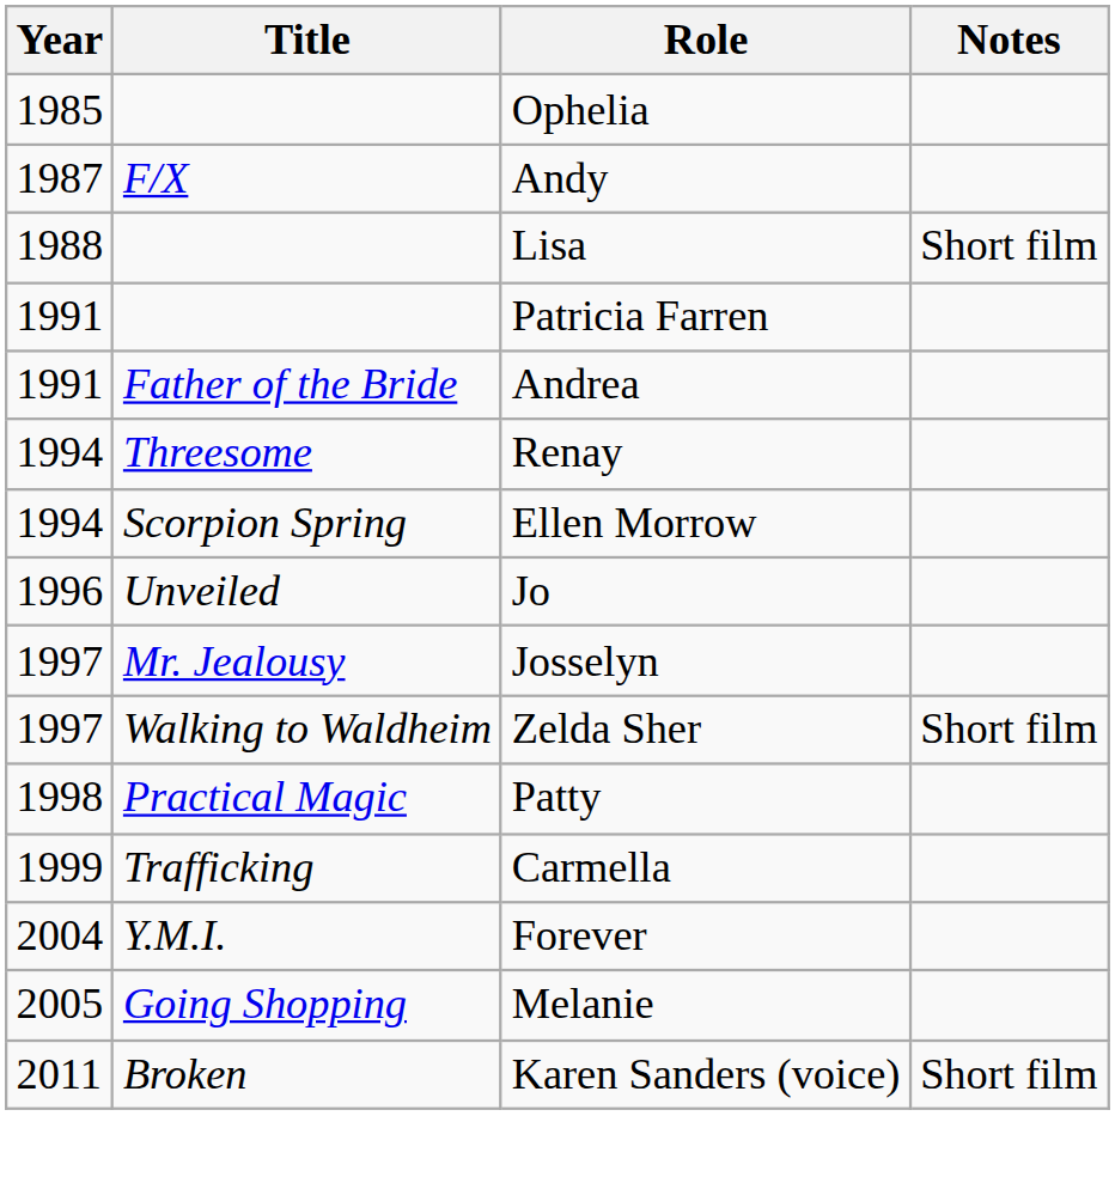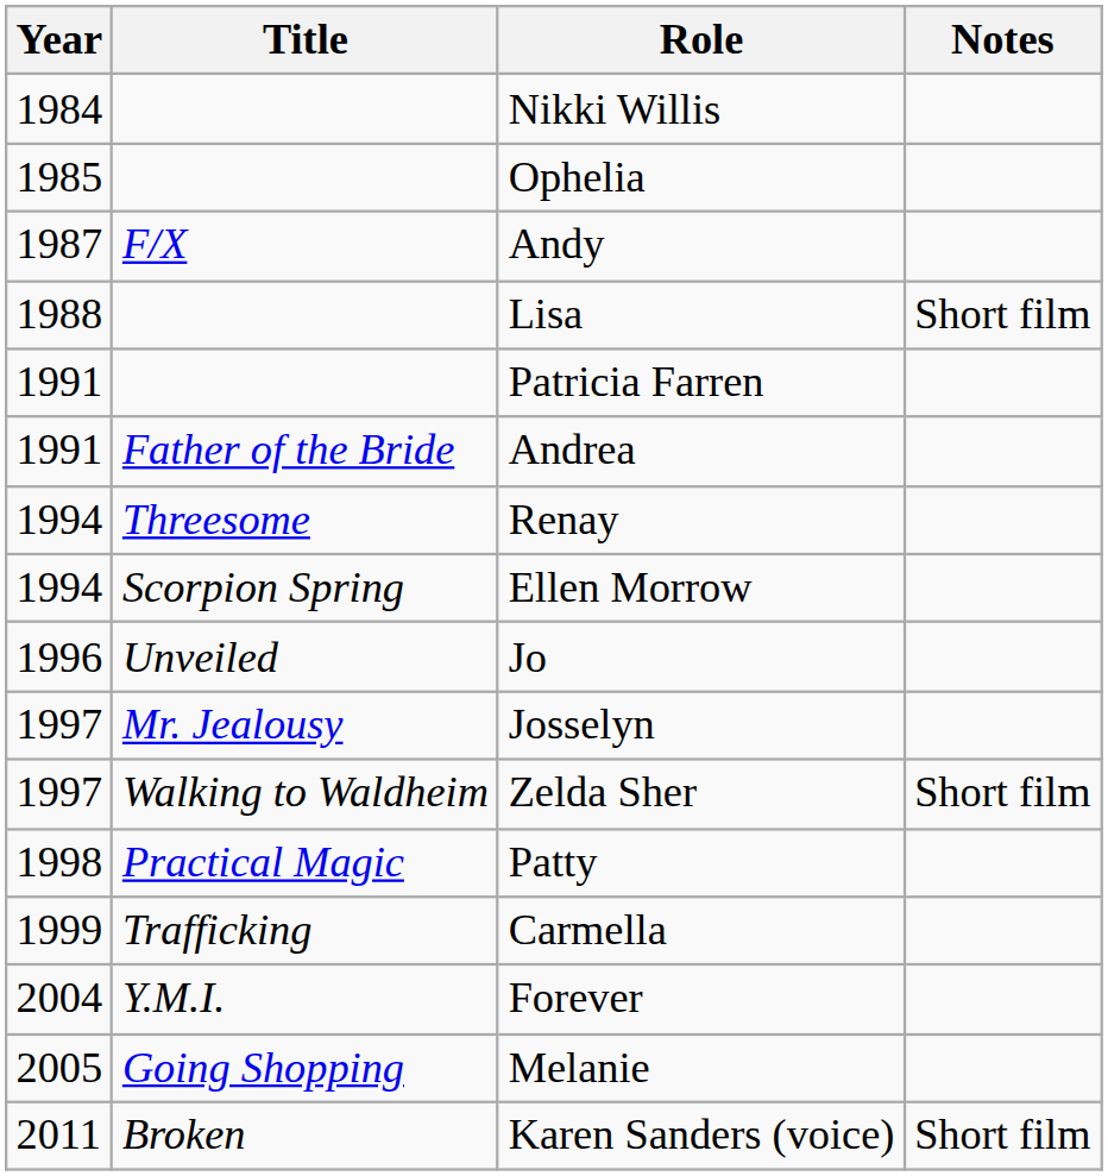 <table class="wikitable sortable">
 <tr>
 <th>Year</th>
 <th>Title</th>
 <th>Role</th>
 <th class="unsortable">Notes</th>
+</tr>
+<tr>
+<td>1984</td>
+<td><em></em></td>
+<td>Nikki Willis</td>
+<td></td>
 </tr>
 <tr>
 <td>1985</td>
 <td><em></em></td>
 <td>Ophelia</td>
 <td></td>
 </tr>
 <tr>
 <td>1987</td>
 <td><em><a href='#'>F/X</a></em></td>
 <td>Andy</td>
 <td></td>
 </tr>
 <tr>
 <td>1988</td>
 <td><em></em></td>
 <td>Lisa</td>
 <td>Short film</td>
 </tr>
 <tr>
 <td>1991</td>
 <td><em></em></td>
 <td>Patricia Farren</td>
 <td></td>
 </tr>
 <tr>
 <td>1991</td>
 <td><em><a href='#'>Father of the Bride</a></em></td>
 <td>Andrea</td>
 <td></td>
 </tr>
 <tr>
 <td>1994</td>
 <td><em><a href='#'>Threesome</a></em></td>
 <td>Renay</td>
 <td></td>
 </tr>
 <tr>
 <td>1994</td>
 <td><em>Scorpion Spring</em></td>
 <td>Ellen Morrow</td>
 <td></td>
 </tr>
 <tr>
 <td>1996</td>
 <td><em>Unveiled</em></td>
 <td>Jo</td>
 <td></td>
 </tr>
 <tr>
 <td>1997</td>
 <td><em><a href='#'>Mr. Jealousy</a></em></td>
 <td>Josselyn</td>
 <td></td>
 </tr>
 <tr>
 <td>1997</td>
 <td><em>Walking to Waldheim</em></td>
 <td>Zelda Sher</td>
 <td>Short film</td>
 </tr>
 <tr>
 <td>1998</td>
 <td><em><a href='#'>Practical Magic</a></em></td>
 <td>Patty</td>
 <td></td>
 </tr>
 <tr>
 <td>1999</td>
 <td><em>Trafficking</em></td>
 <td>Carmella</td>
 <td></td>
 </tr>
 <tr>
 <td>2004</td>
 <td><em>Y.M.I.</em></td>
 <td>Forever</td>
 <td></td>
 </tr>
 <tr>
 <td>2005</td>
 <td><em><a href='#'>Going Shopping</a></em></td>
 <td>Melanie</td>
 <td></td>
 </tr>
 <tr>
 <td>2011</td>
 <td><em>Broken</em></td>
 <td>Karen Sanders (voice)</td>
 <td>Short film</td>
 </tr>
 </table>
